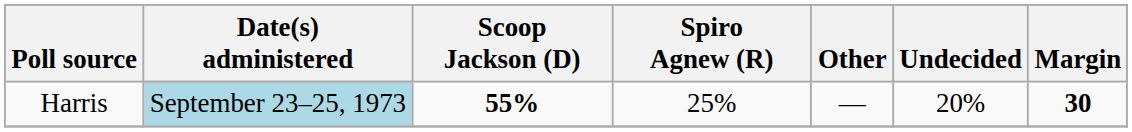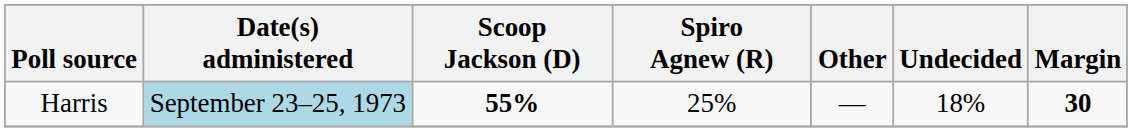 <table class="wikitable sortable" style="text-align:center;font-size:90%;line-height:17px">
 <tr valign= bottom>
 <th>Poll source</th>
 <th>Date(s)<br>administered</th>
 <th class="unsortable" style="width:100px;">Scoop<br>Jackson (D)</th>
 <th class="unsortable" style="width:100px;">Spiro<br>Agnew (R)</th>
 <th class="unsortable">Other</th>
 <th class="unsortable">Undecided</th>
 <th>Margin</th>
 </tr>
 <tr>
 <td align="center">Harris</td>
 <td style="background: lightblue;">September 23–25, 1973</td>
 <td><strong>55%</strong></td>
 <td align="center">25%</td>
 <td align="center">—</td>
-<td align="center">20%</td>
+<td align="center">18%</td>
 <td><strong>30</strong></td>
 </tr>
 <tr>
 </tr>
 </table>
